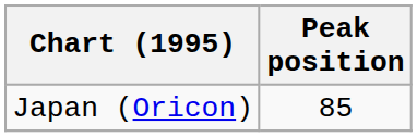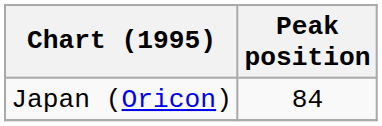 <table class="wikitable sortable plainrowheaders" style="text-align:center">
 <tr>
 <th scope="col">Chart (1995)</th>
 <th scope="col">Peak<br> position</th>
 </tr>
 <tr>
 <td align="left">Japan (<a href='#'>Oricon</a>)</td>
-<td align="center">85</td>
+<td align="center">84</td>
 </tr>
 <tr>
 </tr>
 </table>
